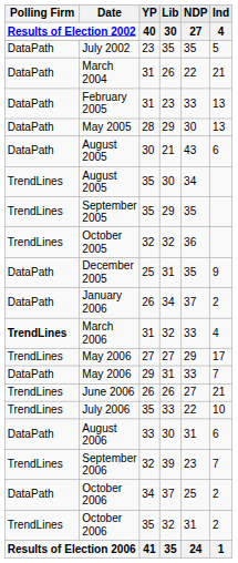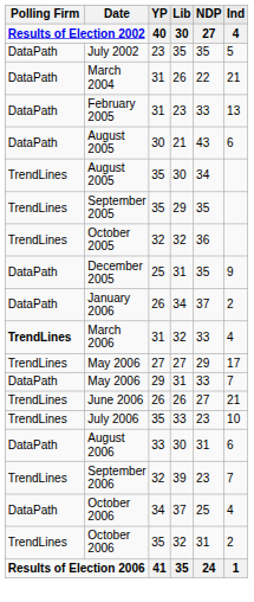 <table class="wikitable">
 <tr style="background:#e9e9e9;">
 <th width=100>Polling Firm</th>
 <th width=60>Date</th>
 <td><strong>YP</strong></td>
 <td><strong>Lib</strong></td>
 <td><strong>NDP</strong></td>
 <td><strong>Ind</strong></td>
 </tr>
 <tr>
 <td colspan="2" style="text-align:left;"><strong><a href='#'>Results of Election 2002</a></strong></td>
 <th>40</th>
 <th>30</th>
 <th>27</th>
 <th>4</th>
 </tr>
 <tr>
 <td>DataPath</td>
 <td>July 2002</td>
 <td>23</td>
 <td>35</td>
 <td>35</td>
 <td>5</td>
 </tr>
 <tr>
 <td>DataPath</td>
 <td>March 2004</td>
 <td>31</td>
 <td>26</td>
 <td>22</td>
 <td>21</td>
 </tr>
 <tr>
 <td>DataPath</td>
 <td>February 2005</td>
 <td>31</td>
 <td>23</td>
 <td>33</td>
-<td>13</td>
-</tr>
-<tr>
-<td>DataPath</td>
-<td>May 2005</td>
-<td>28</td>
-<td>29</td>
-<td>30</td>
 <td>13</td>
 </tr>
 <tr>
 <td>DataPath</td>
 <td>August 2005</td>
 <td>30</td>
 <td>21</td>
 <td>43</td>
 <td>6</td>
 </tr>
 <tr>
 <td>TrendLines</td>
 <td>August 2005</td>
 <td>35</td>
 <td>30</td>
 <td>34</td>
 <td></td>
 </tr>
 <tr>
 <td>TrendLines</td>
 <td>September 2005</td>
 <td>35</td>
 <td>29</td>
 <td>35</td>
 <td></td>
 </tr>
 <tr>
 <td>TrendLines</td>
 <td>October 2005</td>
 <td>32</td>
 <td>32</td>
 <td>36</td>
 <td></td>
 </tr>
 <tr>
 <td>DataPath</td>
 <td>December 2005</td>
 <td>25</td>
 <td>31</td>
 <td>35</td>
 <td>9</td>
 </tr>
 <tr>
 <td>DataPath</td>
 <td>January 2006</td>
 <td>26</td>
 <td>34</td>
 <td>37</td>
 <td>2</td>
 </tr>
 <tr>
 <td><strong>TrendLines</strong></td>
 <td>March 2006</td>
 <td>31</td>
 <td>32</td>
 <td>33</td>
 <td>4</td>
 </tr>
 <tr>
 <td>TrendLines</td>
 <td>May 2006</td>
 <td>27</td>
 <td>27</td>
 <td>29</td>
 <td>17</td>
 </tr>
 <tr>
 <td>DataPath</td>
 <td>May 2006</td>
 <td>29</td>
 <td>31</td>
 <td>33</td>
 <td>7</td>
 </tr>
 <tr>
 <td>TrendLines</td>
 <td>June 2006</td>
 <td>26</td>
 <td>26</td>
 <td>27</td>
 <td>21</td>
 </tr>
 <tr>
 <td>TrendLines</td>
 <td>July 2006</td>
 <td>35</td>
 <td>33</td>
-<td>22</td>
+<td>23</td>
 <td>10</td>
 </tr>
 <tr>
 <td>DataPath</td>
 <td>August 2006</td>
 <td>33</td>
 <td>30</td>
 <td>31</td>
 <td>6</td>
 </tr>
 <tr>
 <td>TrendLines</td>
 <td>September 2006</td>
 <td>32</td>
 <td>39</td>
 <td>23</td>
 <td>7</td>
 </tr>
 <tr>
 <td>DataPath</td>
 <td>October 2006</td>
 <td>34</td>
 <td>37</td>
 <td>25</td>
-<td>2</td>
+<td>4</td>
 </tr>
 <tr>
 <td>TrendLines</td>
 <td>October 2006</td>
 <td>35</td>
 <td>32</td>
 <td>31</td>
 <td>2</td>
 </tr>
 <tr>
 <td colspan="2" style="text-align:left;"><strong>Results of Election 2006</strong></td>
 <th>41</th>
 <th>35</th>
 <th>24</th>
 <th>1</th>
 </tr>
 </table>
